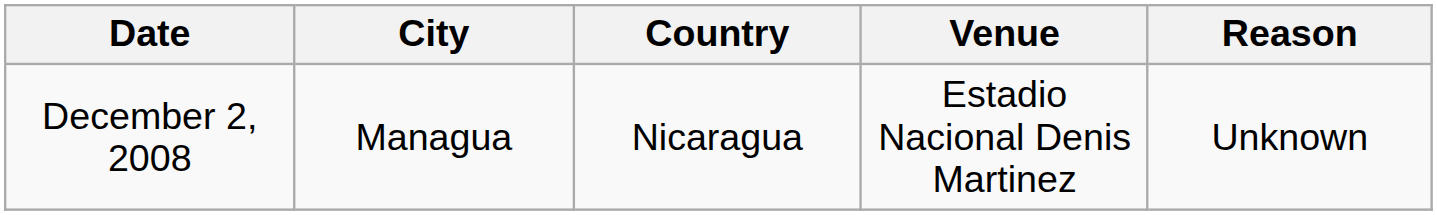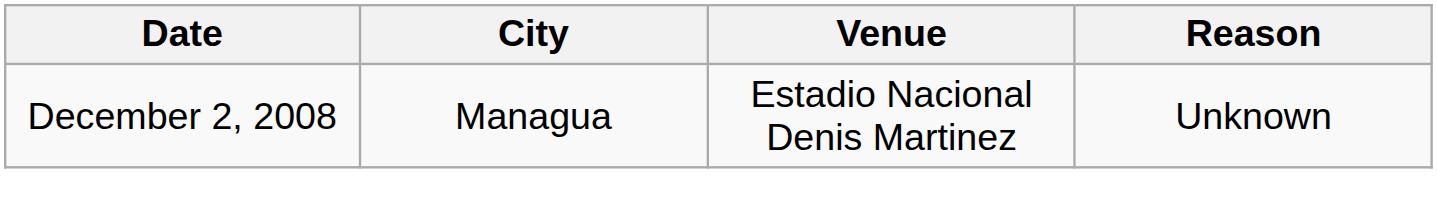 <table class="wikitable plainrowheaders" style="text-align:center;">
 <tr>
 <th style="width:180px;">Date</th>
 <th style="width:180px;">City</th>
-<th style="width:180px;">Country</th>
 <th style="width:195px;">Venue</th>
 <th style="width:185px;">Reason</th>
 </tr>
 <tr>
 <td>December 2, 2008</td>
 <td>Managua</td>
-<td>Nicaragua</td>
 <td>Estadio Nacional Denis Martinez</td>
 <td>Unknown</td>
 </tr>
 </table>
